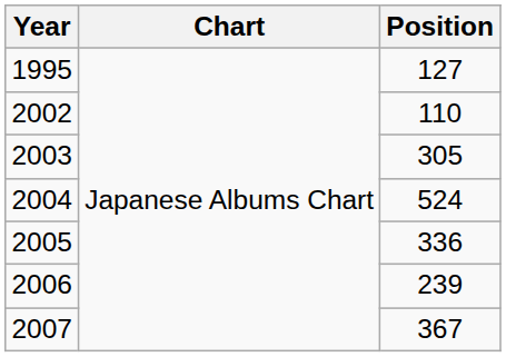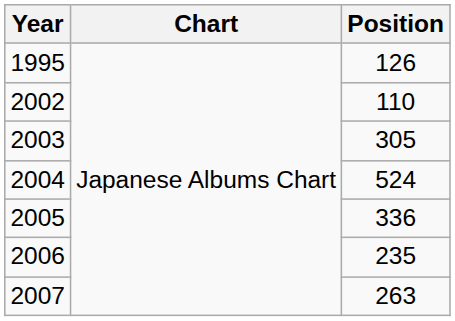 <table class="wikitable">
 <tr>
 <th>Year</th>
 <th>Chart</th>
 <th>Position</th>
 </tr>
 <tr>
 <td>1995</td>
 <td rowspan=7>Japanese Albums Chart</td>
-<td align="center">127</td>
+<td align="center">126</td>
 </tr>
 <tr>
 <td>2002</td>
 <td align="center">110</td>
 </tr>
 <tr>
 <td>2003</td>
 <td align="center">305</td>
 </tr>
 <tr>
 <td>2004</td>
 <td align="center">524</td>
 </tr>
 <tr>
 <td>2005</td>
 <td align="center">336</td>
 </tr>
 <tr>
 <td>2006</td>
-<td align="center">239</td>
+<td align="center">235</td>
 </tr>
 <tr>
 <td>2007</td>
-<td align="center">367</td>
+<td align="center">263</td>
 </tr>
 </table>
